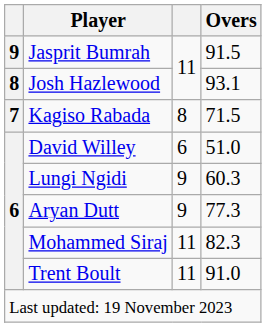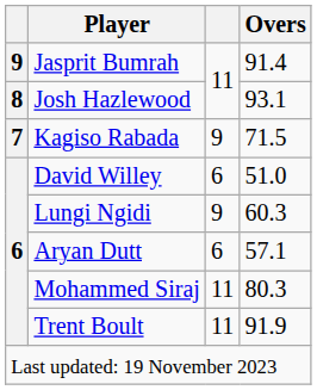 <table class="wikitable sortable">
 <tr>
 <th></th>
 <th class="unsortable">Player</th>
 <th></th>
 <th>Overs</th>
 </tr>
 <tr>
 <th>9</th>
 <td> <a href='#'>Jasprit Bumrah</a></td>
 <td rowspan=2>11</td>
-<td>91.5</td>
+<td>91.4</td>
 </tr>
 <tr>
 <th>8</th>
 <td> <a href='#'>Josh Hazlewood</a></td>
 <td>93.1</td>
 </tr>
 <tr>
 <th>7</th>
 <td> <a href='#'>Kagiso Rabada</a></td>
-<td>8</td>
+<td>9</td>
 <td>71.5</td>
 </tr>
 <tr>
 <th rowspan="5">6</th>
 <td> <a href='#'>David Willey</a></td>
 <td>6</td>
 <td>51.0</td>
 </tr>
 <tr>
 <td> <a href='#'>Lungi Ngidi</a></td>
 <td>9</td>
 <td>60.3</td>
 </tr>
 <tr>
 <td> <a href='#'>Aryan Dutt</a></td>
-<td>9</td>
-<td>77.3</td>
+<td>6</td>
+<td>57.1</td>
 </tr>
 <tr>
 <td> <a href='#'>Mohammed Siraj</a></td>
 <td>11</td>
-<td>82.3</td>
+<td>80.3</td>
 </tr>
 <tr>
 <td> <a href='#'>Trent Boult</a></td>
 <td>11</td>
-<td>91.0</td>
+<td>91.9</td>
 </tr>
 <tr>
 <td colspan="4"><small>Last updated: 19 November 2023</small></td>
 </tr>
 </table>
